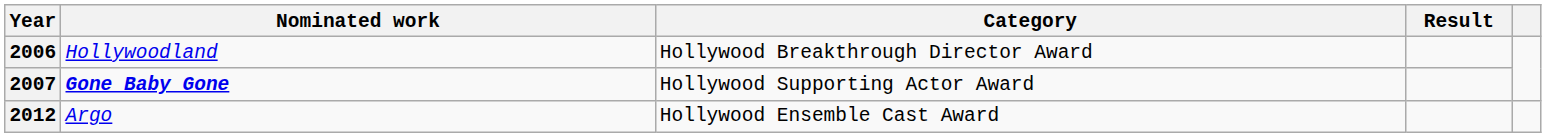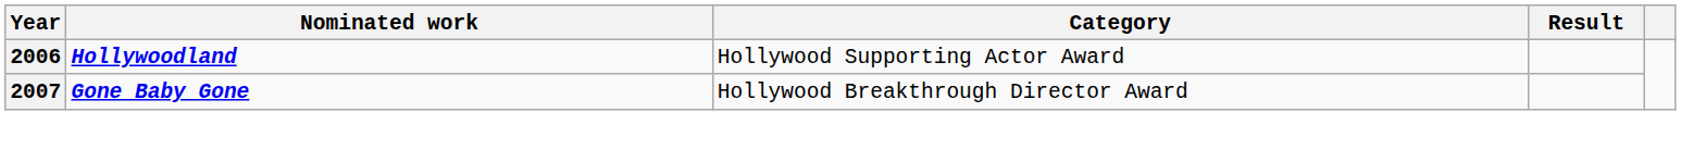 <table class="wikitable">
 <tr>
 <th scope="col" style="width:1em;">Year</th>
 <th scope="col" style="width:30em;">Nominated work</th>
 <th scope="col" style="width:38em;">Category</th>
 <th scope="col" style="width:5em;">Result</th>
 <th scope="col" style="width:1em;"></th>
 </tr>
 <tr>
 <th scope="row" style="text-align:center;">2006</th>
-<td><em><a href='#'>Hollywoodland</a></em></td>
-<td>Hollywood Breakthrough Director Award</td>
+<td><strong><em><a href='#'>Hollywoodland</a></em></strong></td>
+<td>Hollywood Supporting Actor Award</td>
 <td></td>
 <td rowspan="2" style="text-align:center;"></td>
 </tr>
 <tr>
 <th scope="row" style="text-align:center;">2007</th>
 <td><strong><em><a href='#'>Gone Baby Gone</a></em></strong></td>
-<td>Hollywood Supporting Actor Award</td>
+<td>Hollywood Breakthrough Director Award</td>
 <td></td>
 </tr>
-<tr>
-<th scope="row" style="text-align:center;">2012</th>
-<td><em><a href='#'>Argo</a></em></td>
-<td>Hollywood Ensemble Cast Award</td>
-<td></td>
-<td style="text-align:center;"></td>
-</tr>
 </table>
